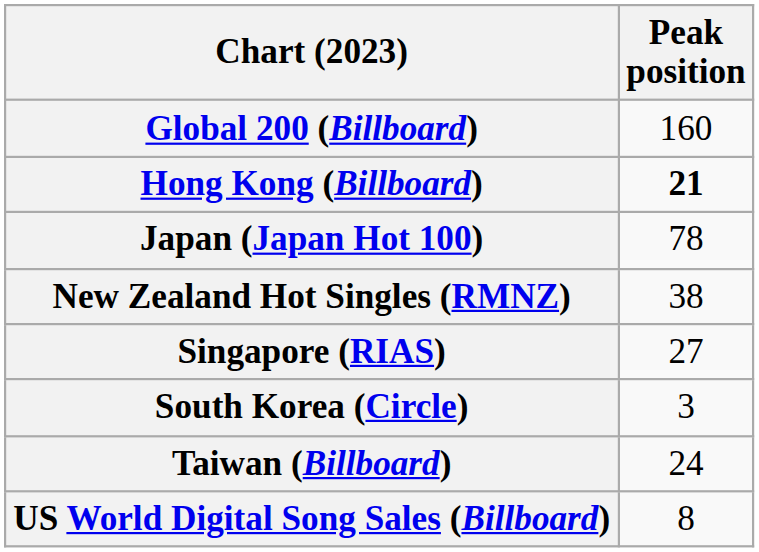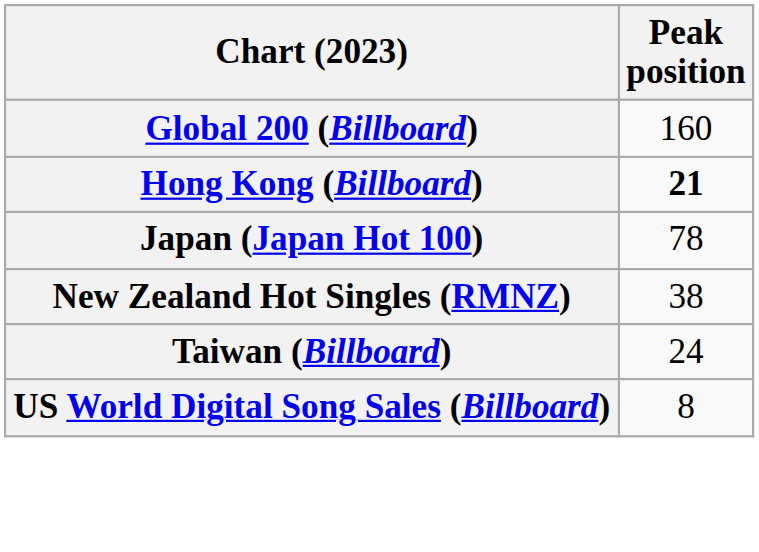 <table class="wikitable sortable plainrowheaders" style="text-align:center">
 <tr>
 <th scope="col">Chart (2023)</th>
 <th scope="col">Peak<br>position</th>
 </tr>
 <tr>
 <th scope="row"><a href='#'>Global 200</a> (<em><a href='#'>Billboard</a></em>)</th>
 <td>160</td>
 </tr>
 <tr>
 <th scope="row"><a href='#'>Hong Kong</a> (<em><a href='#'>Billboard</a></em>)</th>
 <td><strong>21</strong></td>
 </tr>
 <tr>
 <th scope="row">Japan (<a href='#'>Japan Hot 100</a>)</th>
 <td>78</td>
 </tr>
 <tr>
 <th scope="row">New Zealand Hot Singles (<a href='#'>RMNZ</a>)</th>
 <td>38</td>
 </tr>
 <tr>
-<th scope="row">Singapore (<a href='#'>RIAS</a>)</th>
-<td>27</td>
-</tr>
-<tr>
-<th scope="row">South Korea (<a href='#'>Circle</a>)</th>
-<td>3</td>
-</tr>
-<tr>
 <th scope="row">Taiwan (<em><a href='#'>Billboard</a></em>)</th>
 <td>24</td>
 </tr>
 <tr>
 <th scope="row">US <a href='#'>World Digital Song Sales</a> (<em><a href='#'>Billboard</a></em>)</th>
 <td>8</td>
 </tr>
 </table>
